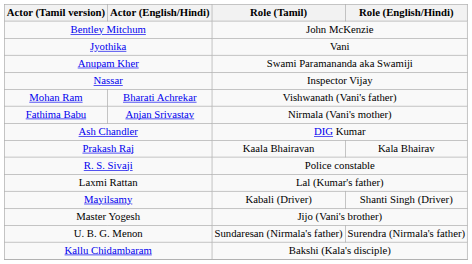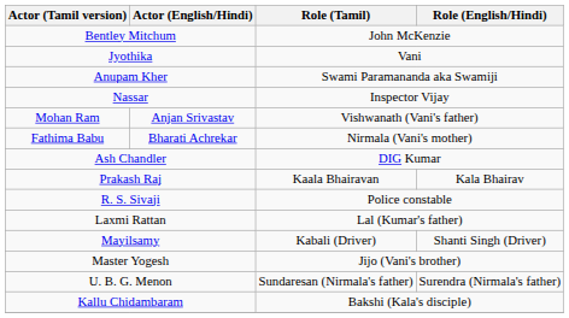 <table class="wikitable" ">
 <tr>
 <th>Actor (Tamil version)</th>
 <th>Actor (English/Hindi)</th>
 <th>Role (Tamil)</th>
 <th>Role (English/Hindi)</th>
 </tr>
 <tr>
 <td colspan="2" style="text-align:center;"><a href='#'>Bentley Mitchum</a></td>
 <td colspan="2" style="text-align:center;">John McKenzie</td>
 </tr>
 <tr>
 <td colspan="2" style="text-align:center;"><a href='#'>Jyothika</a></td>
 <td colspan="2" style="text-align:center;">Vani</td>
 </tr>
 <tr>
 <td colspan="2" style="text-align:center;"><a href='#'>Anupam Kher</a></td>
 <td colspan="2" style="text-align:center;">Swami Paramananda aka Swamiji</td>
 </tr>
 <tr>
 <td colspan="2" style="text-align:center;"><a href='#'>Nassar</a></td>
 <td colspan="2" style="text-align:center;">Inspector Vijay</td>
 </tr>
 <tr>
 <td style="text-align:center;"><a href='#'>Mohan Ram</a></td>
-<td style="text-align:center;"><a href='#'>Bharati Achrekar</a></td>
+<td style="text-align:center;"><a href='#'>Anjan Srivastav</a></td>
 <td colspan="2" style="text-align:center;">Vishwanath (Vani's father)</td>
 </tr>
 <tr>
 <td style="text-align:center;"><a href='#'>Fathima Babu</a></td>
-<td style="text-align:center;"><a href='#'>Anjan Srivastav</a></td>
+<td style="text-align:center;"><a href='#'>Bharati Achrekar</a></td>
 <td colspan="2" style="text-align:center;">Nirmala (Vani's mother)</td>
 </tr>
 <tr>
 <td colspan="2" style="text-align:center;"><a href='#'>Ash Chandler</a></td>
 <td colspan="2" style="text-align:center;"><a href='#'>DIG</a> Kumar</td>
 </tr>
 <tr>
 <td colspan="2" style="text-align:center;"><a href='#'>Prakash Raj</a></td>
 <td style="text-align:center;">Kaala Bhairavan</td>
 <td style="text-align:center;">Kala Bhairav</td>
 </tr>
 <tr>
 <td colspan="2" style="text-align:center;"><a href='#'>R. S. Sivaji</a></td>
 <td colspan="2" style="text-align:center;">Police constable</td>
 </tr>
 <tr>
 <td colspan="2" style="text-align:center;">Laxmi Rattan</td>
 <td colspan="2" style="text-align:center;">Lal (Kumar's father)</td>
 </tr>
 <tr>
 <td colspan="2" style="text-align:center;"><a href='#'>Mayilsamy</a></td>
 <td style="text-align:center;">Kabali (Driver)</td>
 <td style="text-align:center;">Shanti Singh (Driver)</td>
 </tr>
 <tr>
 <td colspan="2" style="text-align:center;">Master Yogesh</td>
 <td colspan="2" style="text-align:center;">Jijo (Vani's brother)</td>
 </tr>
 <tr>
 <td colspan="2" style="text-align:center;">U. B. G. Menon</td>
 <td style="text-align:center;">Sundaresan (Nirmala's father)</td>
 <td style="text-align:center;">Surendra (Nirmala's father)</td>
 </tr>
 <tr>
 <td colspan="2" style="text-align:center;"><a href='#'>Kallu Chidambaram</a></td>
 <td colspan="2" style="text-align:center;">Bakshi (Kala's disciple)</td>
 </tr>
 <tr>
 </tr>
 </table>
